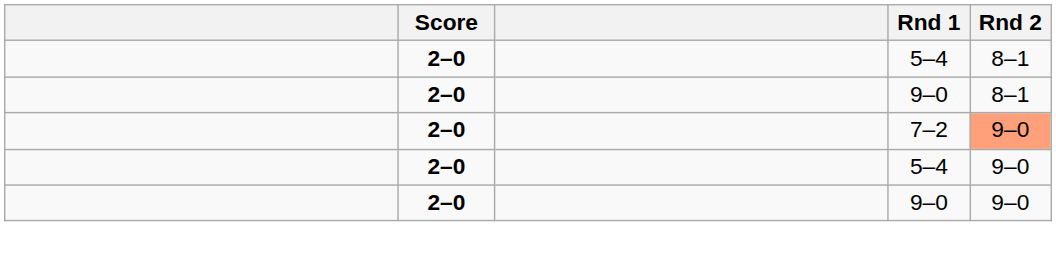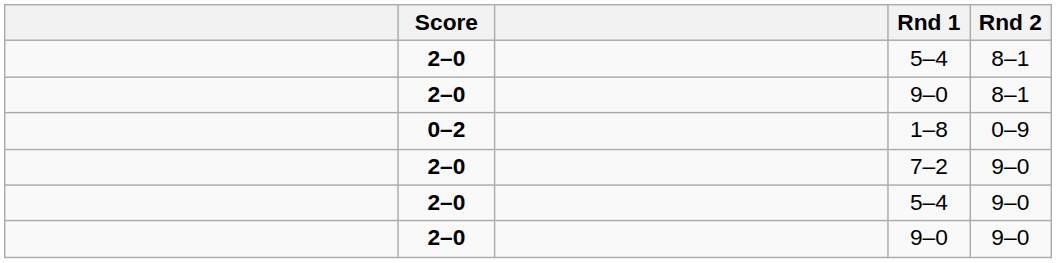 <table class="wikitable" style="text-align: center;">
 <tr>
 <th align="right" width="270"></th>
 <th width="60">Score</th>
 <th align="left" width="270"></th>
 <th width="50">Rnd 1</th>
 <th width="50">Rnd 2</th>
 </tr>
 <tr>
 <td align=left><strong></strong></td>
 <td align=center><strong>2–0</strong></td>
 <td align=left></td>
 <td>5–4</td>
 <td>8–1</td>
 </tr>
 <tr>
 <td align=left><strong></strong></td>
 <td align=center><strong>2–0</strong></td>
 <td align=left></td>
 <td>9–0</td>
 <td>8–1</td>
 </tr>
 <tr>
+<td align=left></td>
+<td align=center><strong>0–2</strong></td>
+<td align=left><strong></strong></td>
+<td>1–8</td>
+<td>0–9</td>
+</tr>
+<tr>
 <td align=left><strong></strong></td>
 <td align=center><strong>2–0</strong></td>
 <td align=left></td>
 <td>7–2</td>
-<td style="background: lightsalmon;">9–0</td>
+<td>9–0</td>
 </tr>
 <tr>
 <td align=left><strong></strong></td>
 <td align=center><strong>2–0</strong></td>
 <td align=left></td>
 <td>5–4</td>
 <td>9–0</td>
 </tr>
 <tr>
 <td align=left><strong></strong></td>
 <td align=center><strong>2–0</strong></td>
 <td align=left></td>
 <td>9–0</td>
 <td>9–0</td>
 </tr>
 </table>
